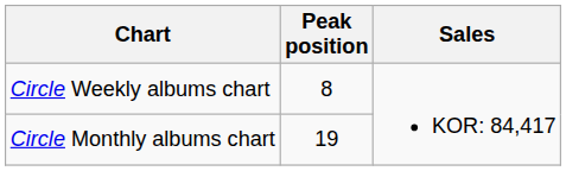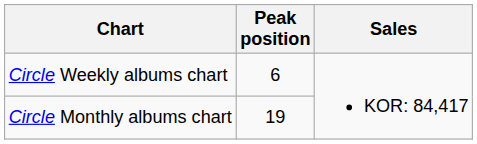 <table class="wikitable sortable">
 <tr>
 <th>Chart</th>
 <th>Peak<br>position</th>
 <th style="text-align:center;">Sales</th>
 </tr>
 <tr>
 <td><em><a href='#'>Circle</a></em> Weekly albums chart</td>
-<td align="center">8</td>
+<td align="center">6</td>
 <td rowspan="2"><br><ul><li>KOR: 84,417</li></ul></td>
 </tr>
 <tr>
 <td><em><a href='#'>Circle</a></em> Monthly albums chart</td>
 <td align="center">19</td>
 </tr>
 </table>
